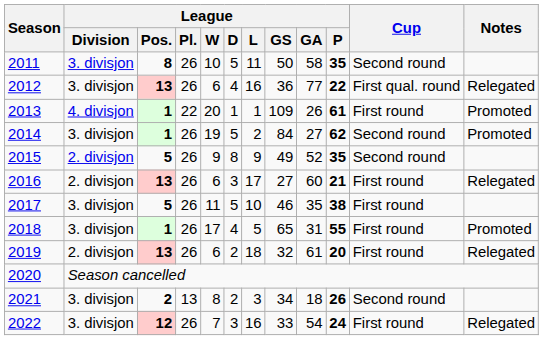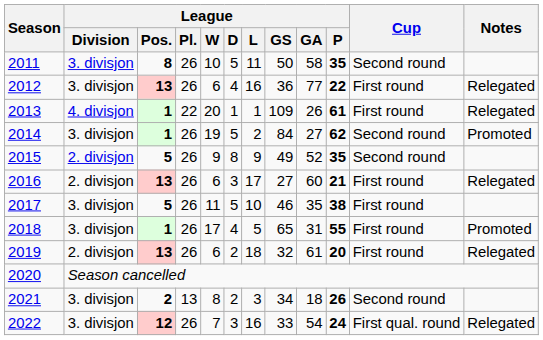 <table class="wikitable">
 <tr>
 <th rowspan="2">Season</th>
 <th scope=col colspan="9">League</th>
 <th rowspan="2"><a href='#'>Cup</a></th>
 <th rowspan="2">Notes</th>
 </tr>
 <tr>
 <th>Division</th>
 <th>Pos.</th>
 <th>Pl.</th>
 <th>W</th>
 <th>D</th>
 <th>L</th>
 <th>GS</th>
 <th>GA</th>
 <th>P</th>
 </tr>
 <tr>
 <td><a href='#'>2011</a></td>
 <td><a href='#'>3. divisjon</a></td>
 <td align=right><strong>8</strong></td>
 <td align=right>26</td>
 <td align=right>10</td>
 <td align=right>5</td>
 <td align=right>11</td>
 <td align=right>50</td>
 <td align=right>58</td>
 <td align=right><strong>35</strong></td>
 <td>Second round</td>
 <td></td>
 </tr>
 <tr>
 <td><a href='#'>2012</a></td>
 <td>3. divisjon</td>
 <td align=right bgcolor="#FFCCCC"> <strong>13</strong></td>
 <td align=right>26</td>
 <td align=right>6</td>
 <td align=right>4</td>
 <td align=right>16</td>
 <td align=right>36</td>
 <td align=right>77</td>
 <td align=right><strong>22</strong></td>
-<td>First qual. round</td>
+<td>First round</td>
 <td>Relegated</td>
 </tr>
 <tr>
 <td><a href='#'>2013</a></td>
 <td><a href='#'>4. divisjon</a></td>
 <td align=right bgcolor=#DDFFDD> <strong>1</strong></td>
 <td align=right>22</td>
 <td align=right>20</td>
 <td align=right>1</td>
 <td align=right>1</td>
 <td align=right>109</td>
 <td align=right>26</td>
 <td align=right><strong>61</strong></td>
 <td>First round</td>
-<td>Promoted</td>
+<td>Relegated</td>
 </tr>
 <tr>
 <td><a href='#'>2014</a></td>
 <td>3. divisjon</td>
 <td align=right bgcolor=#DDFFDD> <strong>1</strong></td>
 <td align=right>26</td>
 <td align=right>19</td>
 <td align=right>5</td>
 <td align=right>2</td>
 <td align=right>84</td>
 <td align=right>27</td>
 <td align=right><strong>62</strong></td>
 <td>Second round</td>
 <td>Promoted</td>
 </tr>
 <tr>
 <td><a href='#'>2015</a></td>
 <td><a href='#'>2. divisjon</a></td>
 <td align=right><strong>5</strong></td>
 <td align=right>26</td>
 <td align=right>9</td>
 <td align=right>8</td>
 <td align=right>9</td>
 <td align=right>49</td>
 <td align=right>52</td>
 <td align=right><strong>35</strong></td>
 <td>Second round</td>
 <td></td>
 </tr>
 <tr>
 <td><a href='#'>2016</a></td>
 <td>2. divisjon</td>
 <td align=right bgcolor="#FFCCCC"> <strong>13</strong></td>
 <td align=right>26</td>
 <td align=right>6</td>
 <td align=right>3</td>
 <td align=right>17</td>
 <td align=right>27</td>
 <td align=right>60</td>
 <td align=right><strong>21</strong></td>
 <td>First round</td>
 <td>Relegated</td>
 </tr>
 <tr>
 <td><a href='#'>2017</a></td>
 <td>3. divisjon</td>
 <td align=right><strong>5</strong></td>
 <td align=right>26</td>
 <td align=right>11</td>
 <td align=right>5</td>
 <td align=right>10</td>
 <td align=right>46</td>
 <td align=right>35</td>
 <td align=right><strong>38</strong></td>
 <td>First round</td>
 <td></td>
 </tr>
 <tr>
 <td><a href='#'>2018</a></td>
 <td>3. divisjon</td>
 <td align=right bgcolor=#DDFFDD> <strong>1</strong></td>
 <td align=right>26</td>
 <td align=right>17</td>
 <td align=right>4</td>
 <td align=right>5</td>
 <td align=right>65</td>
 <td align=right>31</td>
 <td align=right><strong>55</strong></td>
 <td>First round</td>
 <td>Promoted</td>
 </tr>
 <tr>
 <td><a href='#'>2019</a></td>
 <td>2. divisjon</td>
 <td align=right bgcolor="#FFCCCC"> <strong>13</strong></td>
 <td align=right>26</td>
 <td align=right>6</td>
 <td align=right>2</td>
 <td align=right>18</td>
 <td align=right>32</td>
 <td align=right>61</td>
 <td align=right><strong>20</strong></td>
 <td>First round</td>
 <td>Relegated</td>
 </tr>
 <tr>
 <td><a href='#'>2020</a></td>
 <td colspan="11"><em>Season cancelled</em></td>
 </tr>
 <tr>
 <td><a href='#'>2021</a></td>
 <td>3. divisjon</td>
 <td align=right><strong>2</strong></td>
 <td align=right>13</td>
 <td align=right>8</td>
 <td align=right>2</td>
 <td align=right>3</td>
 <td align=right>34</td>
 <td align=right>18</td>
 <td align=right><strong>26</strong></td>
 <td>Second round</td>
 <td></td>
 </tr>
 <tr>
 <td><a href='#'>2022</a></td>
 <td>3. divisjon</td>
 <td align=right bgcolor="#FFCCCC"> <strong>12</strong></td>
 <td align=right>26</td>
 <td align=right>7</td>
 <td align=right>3</td>
 <td align=right>16</td>
 <td align=right>33</td>
 <td align=right>54</td>
 <td align=right><strong>24</strong></td>
-<td>First round</td>
+<td>First qual. round</td>
 <td>Relegated</td>
 </tr>
 </table>
